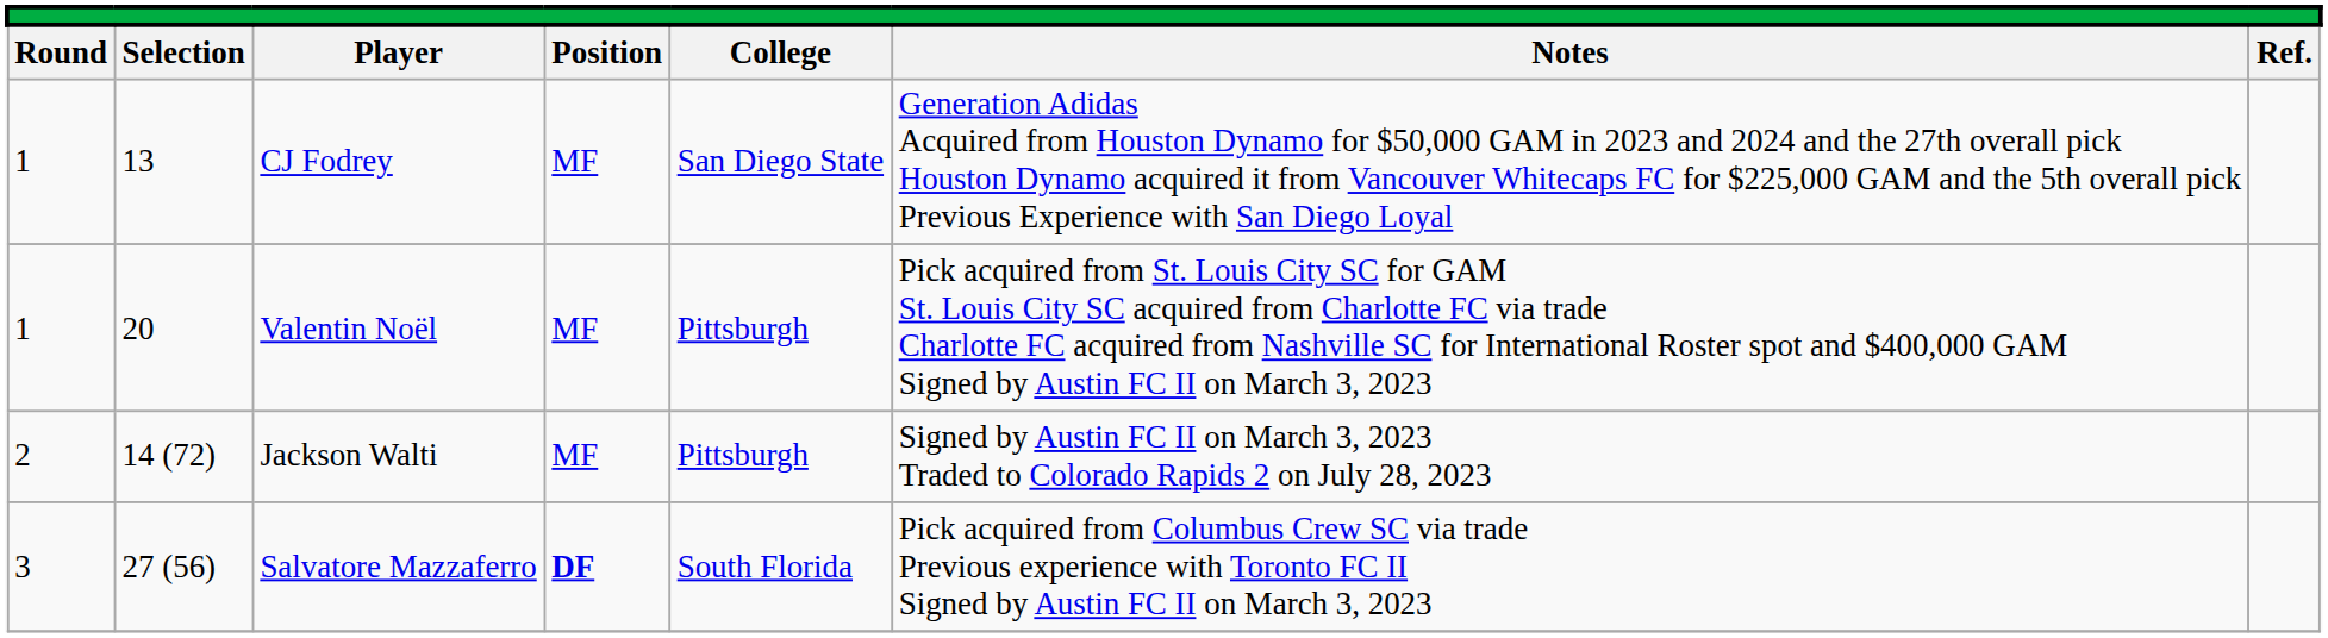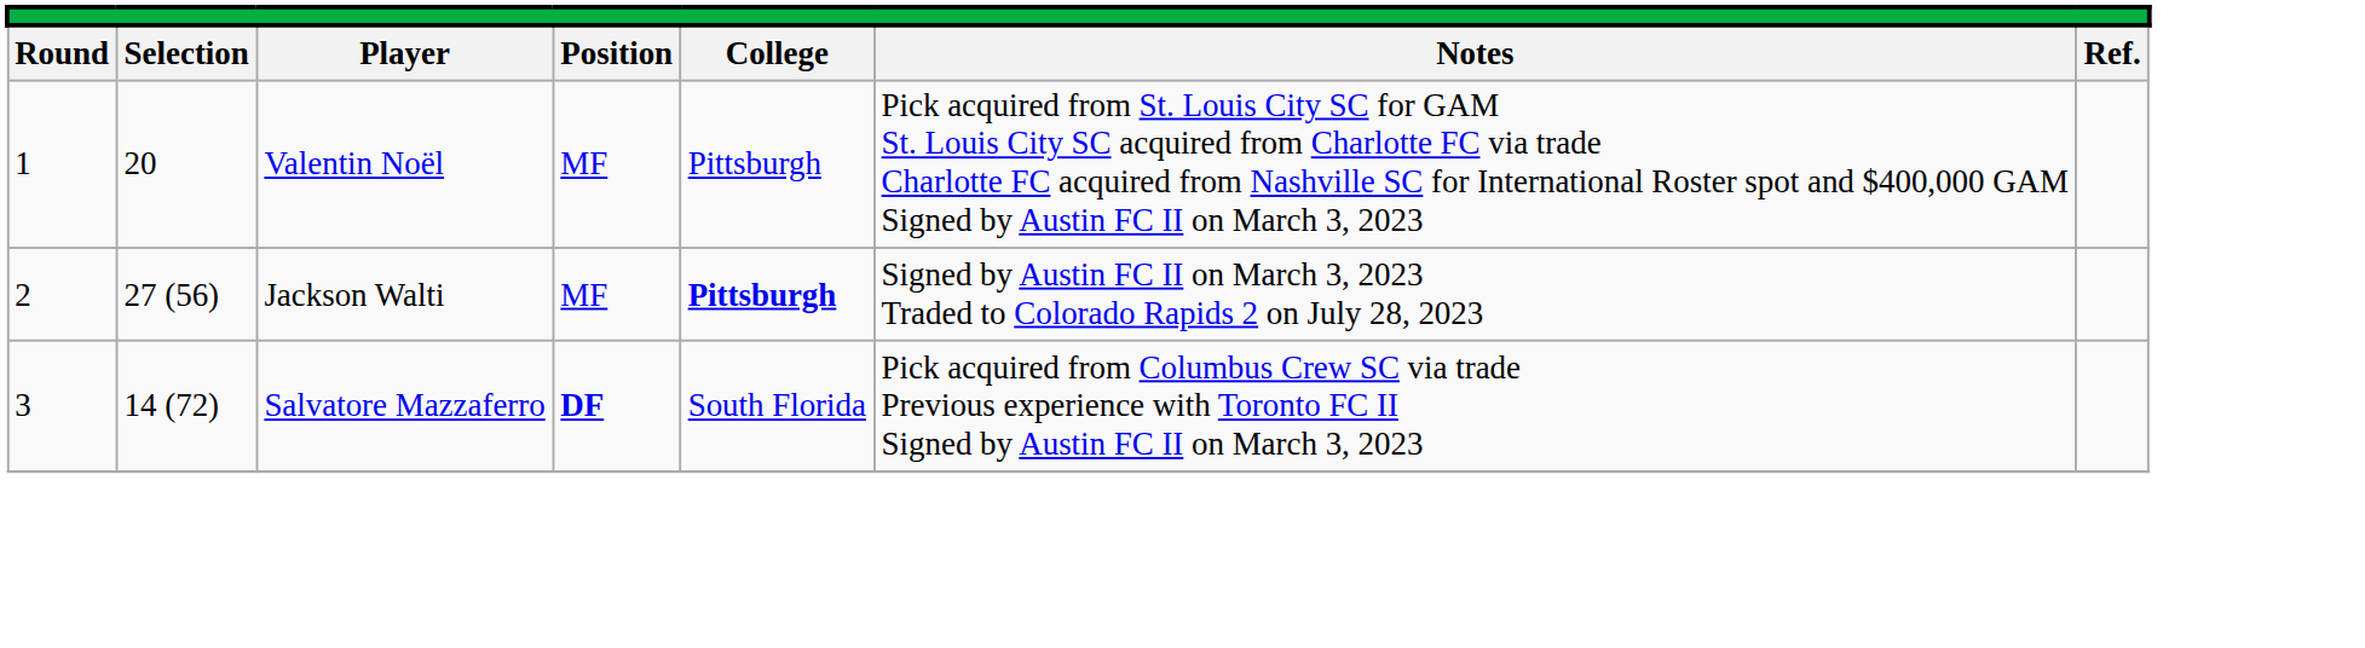 <table class="wikitable sortable" style="text-align:center; font-size:90%; text-align:left;">
 <tr style="border-spacing: 2px; border: 2px solid black;">
 <td colspan="7" bgcolor="#00AE42" color="#000000" border="#000000" align="center"><strong></strong></td>
 </tr>
 <tr>
 <th>Round</th>
 <th>Selection</th>
 <th>Player</th>
 <th>Position</th>
 <th>College</th>
 <th>Notes</th>
 <th>Ref.</th>
 </tr>
 <tr>
 <td>1</td>
-<td>13</td>
-<td> <a href='#'>CJ Fodrey</a></td>
-<td><a href='#'>MF</a></td>
-<td><a href='#'>San Diego State</a></td>
-<td><a href='#'>Generation Adidas</a><br>Acquired from <a href='#'>Houston Dynamo</a> for $50,000 GAM in 2023 and 2024 and the 27th overall pick<br><a href='#'>Houston Dynamo</a> acquired it from <a href='#'>Vancouver Whitecaps FC</a> for $225,000 GAM and the 5th overall pick<br>Previous Experience with <a href='#'>San Diego Loyal</a></td>
-<td></td>
-</tr>
-<tr>
-<td>1</td>
 <td>20</td>
 <td> <a href='#'>Valentin Noël</a></td>
 <td><a href='#'>MF</a></td>
 <td><a href='#'>Pittsburgh</a></td>
 <td>Pick acquired from <a href='#'>St. Louis City SC</a> for GAM<br><a href='#'>St. Louis City SC</a> acquired from <a href='#'>Charlotte FC</a> via trade<br><a href='#'>Charlotte FC</a> acquired from <a href='#'>Nashville SC</a> for International Roster spot and $400,000 GAM<br>Signed by <a href='#'>Austin FC II</a> on March 3, 2023</td>
 <td></td>
 </tr>
 <tr>
 <td>2</td>
-<td>14 (72)</td>
+<td>27 (56)</td>
 <td> Jackson Walti</td>
 <td><a href='#'>MF</a></td>
-<td><a href='#'>Pittsburgh</a></td>
+<td><strong><a href='#'>Pittsburgh</a></strong></td>
 <td>Signed by <a href='#'>Austin FC II</a> on March 3, 2023<br>Traded to <a href='#'>Colorado Rapids 2</a> on July 28, 2023</td>
 <td></td>
 </tr>
 <tr>
 <td>3</td>
-<td>27 (56)</td>
+<td>14 (72)</td>
 <td> <a href='#'>Salvatore Mazzaferro</a></td>
 <td><strong><a href='#'>DF</a></strong></td>
 <td><a href='#'>South Florida</a></td>
 <td>Pick acquired from <a href='#'>Columbus Crew SC</a> via trade<br>Previous experience with <a href='#'>Toronto FC II</a><br>Signed by <a href='#'>Austin FC II</a> on March 3, 2023</td>
 <td></td>
 </tr>
 <tr>
 </tr>
 </table>
